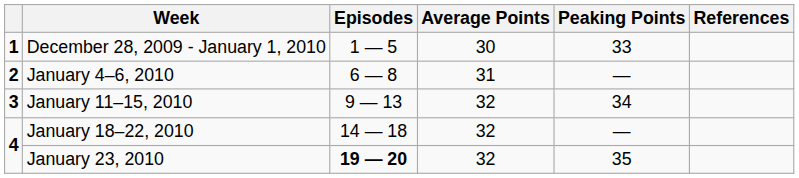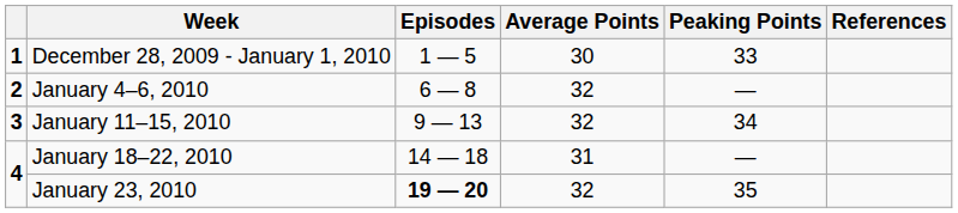 <table class="wikitable" style="text-align:center;">
 <tr>
 <th></th>
 <th>Week</th>
 <th>Episodes</th>
 <th>Average Points</th>
 <th>Peaking Points</th>
 <th>References</th>
 </tr>
 <tr>
 <td><strong>1</strong></td>
 <td style="text-align:left;">December 28, 2009 - January 1, 2010</td>
 <td>1 — 5</td>
 <td>30</td>
 <td>33</td>
 <td></td>
 </tr>
 <tr>
 <td><strong>2</strong></td>
 <td style="text-align:left;">January 4–6, 2010</td>
 <td>6 — 8</td>
-<td>31</td>
+<td>32</td>
 <td>—</td>
 <td></td>
 </tr>
 <tr>
 <td><strong>3</strong></td>
 <td style="text-align:left;">January 11–15, 2010</td>
 <td>9 — 13</td>
 <td>32</td>
 <td>34</td>
 <td></td>
 </tr>
 <tr>
 <td rowspan=2><strong>4</strong></td>
 <td style="text-align:left;">January 18–22, 2010</td>
 <td>14 — 18</td>
-<td>32</td>
+<td>31</td>
 <td>—</td>
 <td></td>
 </tr>
 <tr>
 <td style="text-align:left;">January 23, 2010</td>
 <td><strong>19 — 20</strong></td>
 <td>32</td>
 <td>35</td>
 <td></td>
 </tr>
 </table>
